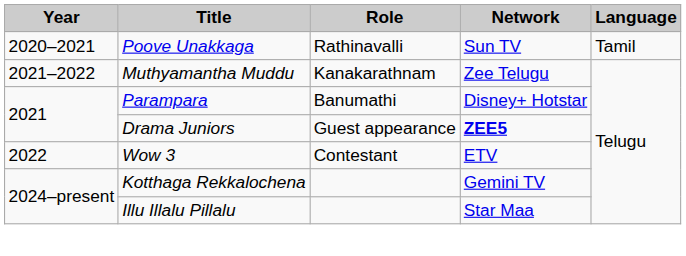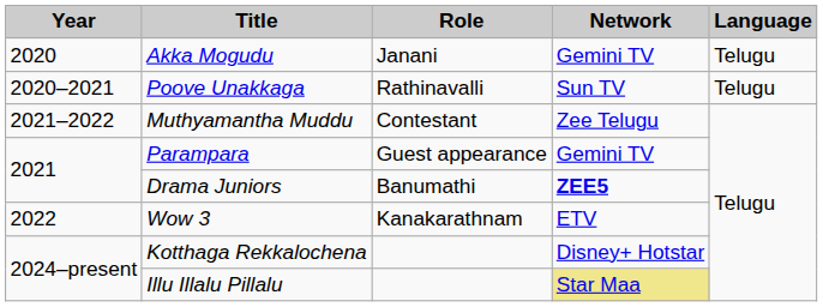 <table class="wikitable">
 <tr>
 <th style="background:#ccc;">Year</th>
 <th style="background:#ccc;">Title</th>
 <th style="background:#ccc;">Role</th>
 <th style="background:#ccc;">Network</th>
 <th style="background:#ccc;">Language</th>
 </tr>
 <tr>
+<td>2020</td>
+<td><em><a href='#'>Akka Mogudu</a></em></td>
+<td>Janani</td>
+<td><a href='#'>Gemini TV</a></td>
+<td>Telugu</td>
+</tr>
+<tr>
 <td>2020–2021</td>
 <td><a href='#'><em>Poove Unakkaga</em></a></td>
 <td>Rathinavalli</td>
 <td><a href='#'>Sun TV</a></td>
-<td>Tamil</td>
+<td>Telugu</td>
 </tr>
 <tr>
 <td>2021–2022</td>
 <td><em>Muthyamantha Muddu</em></td>
-<td>Kanakarathnam</td>
+<td>Contestant</td>
 <td><a href='#'>Zee Telugu</a></td>
 <td rowspan="6">Telugu</td>
 </tr>
 <tr>
 <td rowspan="2">2021</td>
 <td><a href='#'><em>Parampara</em></a></td>
-<td>Banumathi</td>
-<td><a href='#'>Disney+ Hotstar</a></td>
+<td>Guest appearance</td>
+<td><a href='#'>Gemini TV</a></td>
 </tr>
 <tr>
 <td><em>Drama Juniors</em></td>
-<td>Guest appearance</td>
+<td>Banumathi</td>
 <td><strong><a href='#'>ZEE5</a></strong></td>
 </tr>
 <tr>
 <td>2022</td>
 <td><em>Wow 3</em></td>
-<td>Contestant</td>
+<td>Kanakarathnam</td>
 <td><a href='#'>ETV</a></td>
 </tr>
 <tr>
 <td rowspan="2">2024–present</td>
 <td><em>Kotthaga Rekkalochena</em></td>
 <td></td>
-<td><a href='#'>Gemini TV</a></td>
+<td><a href='#'>Disney+ Hotstar</a></td>
 </tr>
 <tr>
 <td><em>Illu Illalu Pillalu</em></td>
 <td></td>
-<td><a href='#'>Star Maa</a></td>
+<td style="background: khaki;"><a href='#'>Star Maa</a></td>
 </tr>
 </table>
